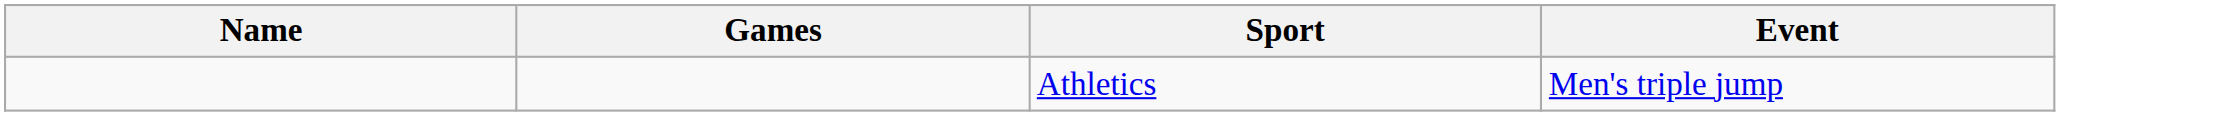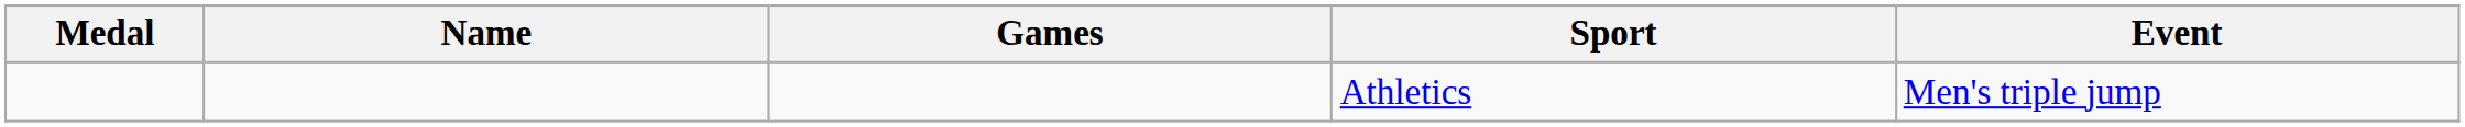 <table class="wikitable sortable">
 <tr>
+<th style="width:5em">Medal</th>
 <th style="width:15em">Name</th>
 <th style="width:15em">Games</th>
 <th style="width:15em">Sport</th>
 <th style="width:15em">Event</th>
 </tr>
 <tr>
 <td></td>
 <td></td>
+<td></td>
 <td> <a href='#'>Athletics</a></td>
 <td><a href='#'>Men's triple jump</a></td>
 </tr>
 </table>
